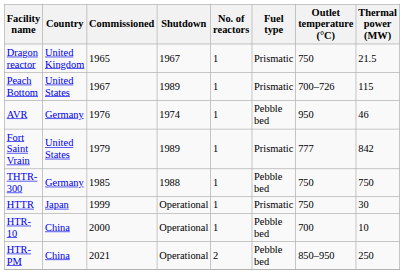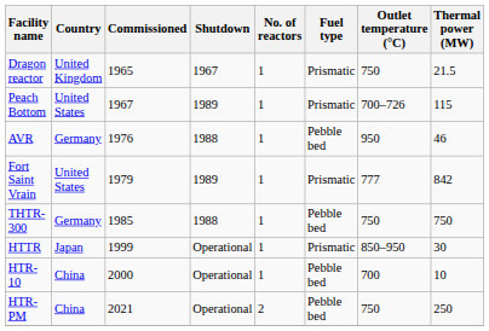 <table class="wikitable sortable mw-datatable">
 <tr>
 <th>Facility<br>name</th>
 <th>Country</th>
 <th>Commissioned</th>
 <th>Shutdown</th>
 <th>No. of<br>reactors</th>
 <th>Fuel type</th>
 <th>Outlet<br>temperature (°C)</th>
 <th>Thermal<br>power (MW)</th>
 </tr>
 <tr>
 <td><a href='#'>Dragon reactor</a></td>
 <td><a href='#'>United Kingdom</a></td>
 <td>1965</td>
 <td>1967</td>
 <td>1</td>
 <td>Prismatic</td>
 <td>750</td>
 <td>21.5</td>
 </tr>
 <tr>
 <td><a href='#'>Peach Bottom</a></td>
 <td><a href='#'>United States</a></td>
 <td>1967</td>
 <td>1989</td>
 <td>1</td>
 <td>Prismatic</td>
 <td>700–726</td>
 <td>115</td>
 </tr>
 <tr>
 <td><a href='#'>AVR</a></td>
 <td><a href='#'>Germany</a></td>
 <td>1976</td>
-<td>1974</td>
+<td>1988</td>
 <td>1</td>
 <td>Pebble bed</td>
 <td>950</td>
 <td>46</td>
 </tr>
 <tr>
 <td><a href='#'>Fort Saint Vrain</a></td>
 <td><a href='#'>United States</a></td>
 <td>1979</td>
 <td>1989</td>
 <td>1</td>
 <td>Prismatic</td>
 <td>777</td>
 <td>842</td>
 </tr>
 <tr>
 <td><a href='#'>THTR-300</a></td>
 <td><a href='#'>Germany</a></td>
 <td>1985</td>
 <td>1988</td>
 <td>1</td>
 <td>Pebble bed</td>
 <td>750</td>
 <td>750</td>
 </tr>
 <tr>
 <td><a href='#'>HTTR</a></td>
 <td><a href='#'>Japan</a></td>
 <td>1999</td>
 <td>Operational</td>
 <td>1</td>
 <td>Prismatic</td>
-<td>750</td>
+<td>850–950</td>
 <td>30</td>
 </tr>
 <tr>
 <td><a href='#'>HTR-10</a></td>
 <td><a href='#'>China</a></td>
 <td>2000</td>
 <td>Operational</td>
 <td>1</td>
 <td>Pebble bed</td>
 <td>700</td>
 <td>10</td>
 </tr>
 <tr>
 <td><a href='#'>HTR-PM</a></td>
 <td><a href='#'>China</a></td>
 <td>2021</td>
 <td>Operational</td>
 <td>2</td>
 <td>Pebble bed</td>
-<td>850–950</td>
+<td>750</td>
 <td>250</td>
 </tr>
 <tr>
 </tr>
 </table>
